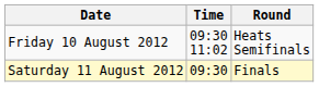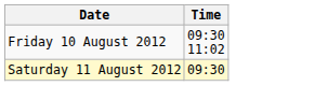 <table class="wikitable">
 <tr>
 <th>Date</th>
 <th>Time</th>
-<th>Round</th>
 </tr>
 <tr>
 <td>Friday 10 August 2012</td>
 <td>09:30<br>11:02</td>
-<td>Heats<br>Semifinals</td>
 </tr>
 <tr>
 <td style=background:lemonchiffon>Saturday 11 August 2012</td>
 <td style=background:lemonchiffon>09:30</td>
-<td style=background:lemonchiffon>Finals</td>
 </tr>
 </table>
